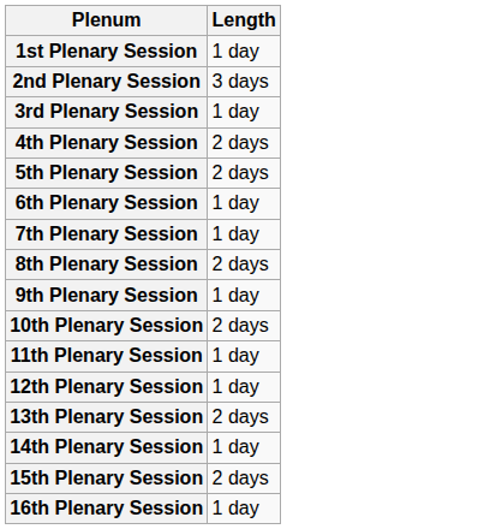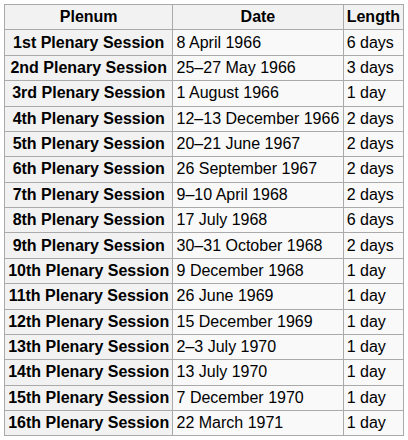 <table class="wikitable sortable plainrowheaders">
 <tr>
 <th scope="col">Plenum</th>
+<th scope="col">Date</th>
 <th scope="col">Length</th>
 </tr>
 <tr>
 <th scope="row">1st Plenary Session</th>
-<td>1 day</td>
+<td data-sort-value="1">8 April 1966</td>
+<td>6 days</td>
 </tr>
 <tr>
 <th scope="row">2nd Plenary Session</th>
+<td data-sort-value="2">25–27 May 1966</td>
 <td>3 days</td>
 </tr>
 <tr>
 <th scope="row">3rd Plenary Session</th>
+<td data-sort-value="3">1 August 1966</td>
 <td>1 day</td>
 </tr>
 <tr>
 <th scope="row">4th Plenary Session</th>
+<td data-sort-value="4">12–13 December 1966</td>
 <td>2 days</td>
 </tr>
 <tr>
 <th scope="row">5th Plenary Session</th>
+<td data-sort-value="5">20–21 June 1967</td>
 <td>2 days</td>
 </tr>
 <tr>
 <th scope="row">6th Plenary Session</th>
+<td data-sort-value="6">26 September 1967</td>
+<td>2 days</td>
+</tr>
+<tr>
+<th scope="row">7th Plenary Session</th>
+<td data-sort-value="7">9–10 April 1968</td>
+<td>2 days</td>
+</tr>
+<tr>
+<th scope="row">8th Plenary Session</th>
+<td data-sort-value="8">17 July 1968</td>
+<td>6 days</td>
+</tr>
+<tr>
+<th scope="row">9th Plenary Session</th>
+<td data-sort-value="9">30–31 October 1968</td>
+<td>2 days</td>
+</tr>
+<tr>
+<th scope="row">10th Plenary Session</th>
+<td data-sort-value="10">9 December 1968</td>
 <td>1 day</td>
 </tr>
 <tr>
-<th scope="row">7th Plenary Session</th>
-<td>1 day</td>
-</tr>
-<tr>
-<th scope="row">8th Plenary Session</th>
-<td>2 days</td>
-</tr>
-<tr>
-<th scope="row">9th Plenary Session</th>
-<td>1 day</td>
-</tr>
-<tr>
-<th scope="row">10th Plenary Session</th>
-<td>2 days</td>
-</tr>
-<tr>
 <th scope="row">11th Plenary Session</th>
+<td data-sort-value="11">26 June 1969</td>
 <td>1 day</td>
 </tr>
 <tr>
 <th scope="row">12th Plenary Session</th>
+<td data-sort-value="12">15 December 1969</td>
 <td>1 day</td>
 </tr>
 <tr>
 <th scope="row">13th Plenary Session</th>
-<td>2 days</td>
+<td data-sort-value="13">2–3 July 1970</td>
+<td>1 day</td>
 </tr>
 <tr>
 <th scope="row">14th Plenary Session</th>
+<td data-sort-value="14">13 July 1970</td>
 <td>1 day</td>
 </tr>
 <tr>
 <th scope="row">15th Plenary Session</th>
-<td>2 days</td>
+<td data-sort-value="15">7 December 1970</td>
+<td>1 day</td>
 </tr>
 <tr>
 <th scope="row">16th Plenary Session</th>
+<td data-sort-value="16">22 March 1971</td>
 <td>1 day</td>
 </tr>
 </table>
